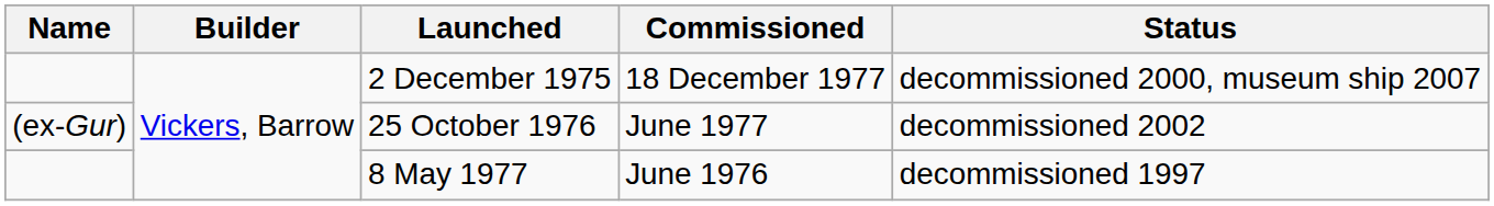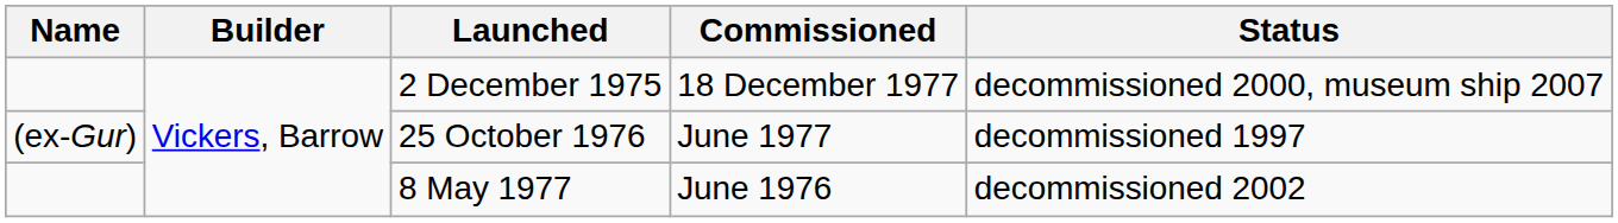 <table class="wikitable">
 <tr>
 <th>Name</th>
 <th>Builder</th>
 <th>Launched</th>
 <th>Commissioned</th>
 <th>Status</th>
 </tr>
 <tr>
 <td><em></em></td>
 <td rowspan=3><a href='#'>Vickers</a>, Barrow</td>
 <td>2 December 1975</td>
 <td>18 December 1977</td>
 <td>decommissioned 2000, museum ship 2007</td>
 </tr>
 <tr>
 <td><em></em> (ex-<em>Gur</em>)</td>
 <td>25 October 1976</td>
 <td>June 1977</td>
-<td>decommissioned 2002</td>
+<td>decommissioned 1997</td>
 </tr>
 <tr>
 <td><em></em></td>
 <td>8 May 1977</td>
 <td>June 1976</td>
-<td>decommissioned 1997</td>
+<td>decommissioned 2002</td>
 </tr>
 </table>
